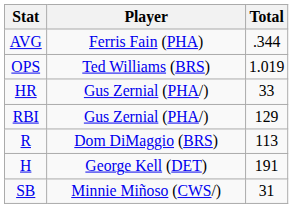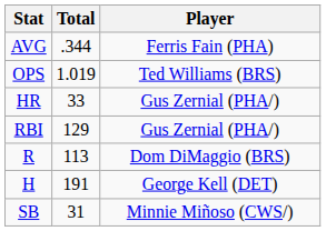 <table class="wikitable" style="text-align:center;">
 <tr>
 <th style="width:15%;">Stat</th>
+<th style="width:15%;">Total</th>
 <th>Player</th>
-<th style="width:15%;">Total</th>
 </tr>
 <tr>
 <td><a href='#'>AVG</a></td>
+<td>.344</td>
 <td><a href='#'>Ferris Fain</a> (<a href='#'>PHA</a>)</td>
-<td>.344</td>
 </tr>
 <tr>
 <td><a href='#'>OPS</a></td>
+<td>1.019</td>
 <td><a href='#'>Ted Williams</a> (<a href='#'>BRS</a>)</td>
-<td>1.019</td>
 </tr>
 <tr>
 <td><a href='#'>HR</a></td>
+<td>33</td>
 <td><a href='#'>Gus Zernial</a> (<a href='#'>PHA</a>/)</td>
-<td>33</td>
 </tr>
 <tr>
 <td><a href='#'>RBI</a></td>
+<td>129</td>
 <td><a href='#'>Gus Zernial</a> (<a href='#'>PHA</a>/)</td>
-<td>129</td>
 </tr>
 <tr>
 <td><a href='#'>R</a></td>
+<td>113</td>
 <td><a href='#'>Dom DiMaggio</a> (<a href='#'>BRS</a>)</td>
-<td>113</td>
 </tr>
 <tr>
 <td><a href='#'>H</a></td>
+<td>191</td>
 <td><a href='#'>George Kell</a> (<a href='#'>DET</a>)</td>
-<td>191</td>
 </tr>
 <tr>
 <td><a href='#'>SB</a></td>
+<td>31</td>
 <td><a href='#'>Minnie Miñoso</a> (<a href='#'>CWS</a>/)</td>
-<td>31</td>
 </tr>
 </table>
